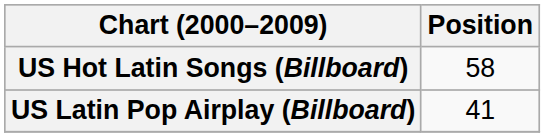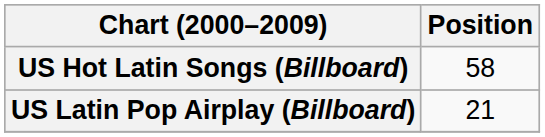 <table class="wikitable sortable plainrowheaders" style="text-align:center">
 <tr>
 <th scope="col">Chart (2000–2009)</th>
 <th scope="col">Position</th>
 </tr>
 <tr>
 <th scope="row">US Hot Latin Songs (<em>Billboard</em>)</th>
 <td style="text-align:center;">58</td>
 </tr>
 <tr>
 <th scope="row">US Latin Pop Airplay (<em>Billboard</em>)</th>
-<td style="text-align:center;">41</td>
+<td style="text-align:center;">21</td>
 </tr>
 <tr>
 </tr>
 </table>
